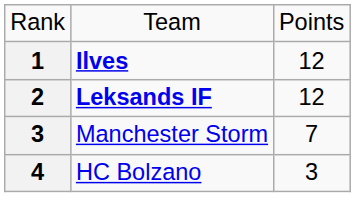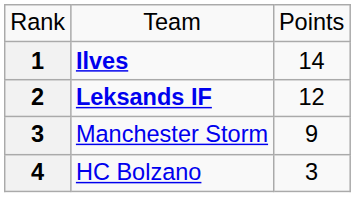 <table class="wikitable" style="text-align: center;">
 <tr>
 <td>Rank</td>
 <td>Team</td>
 <td>Points</td>
 </tr>
 <tr>
 <th>1</th>
 <td style="text-align: left;"> <strong><a href='#'>Ilves</a></strong></td>
-<td>12</td>
+<td>14</td>
 </tr>
 <tr>
 <th>2</th>
 <td style="text-align: left;"> <strong><a href='#'>Leksands IF</a></strong></td>
 <td>12</td>
 </tr>
 <tr>
 <th>3</th>
 <td style="text-align: left;"> <a href='#'>Manchester Storm</a></td>
-<td>7</td>
+<td>9</td>
 </tr>
 <tr>
 <th>4</th>
 <td style="text-align: left;"> <a href='#'>HC Bolzano</a></td>
 <td>3</td>
 </tr>
 </table>
